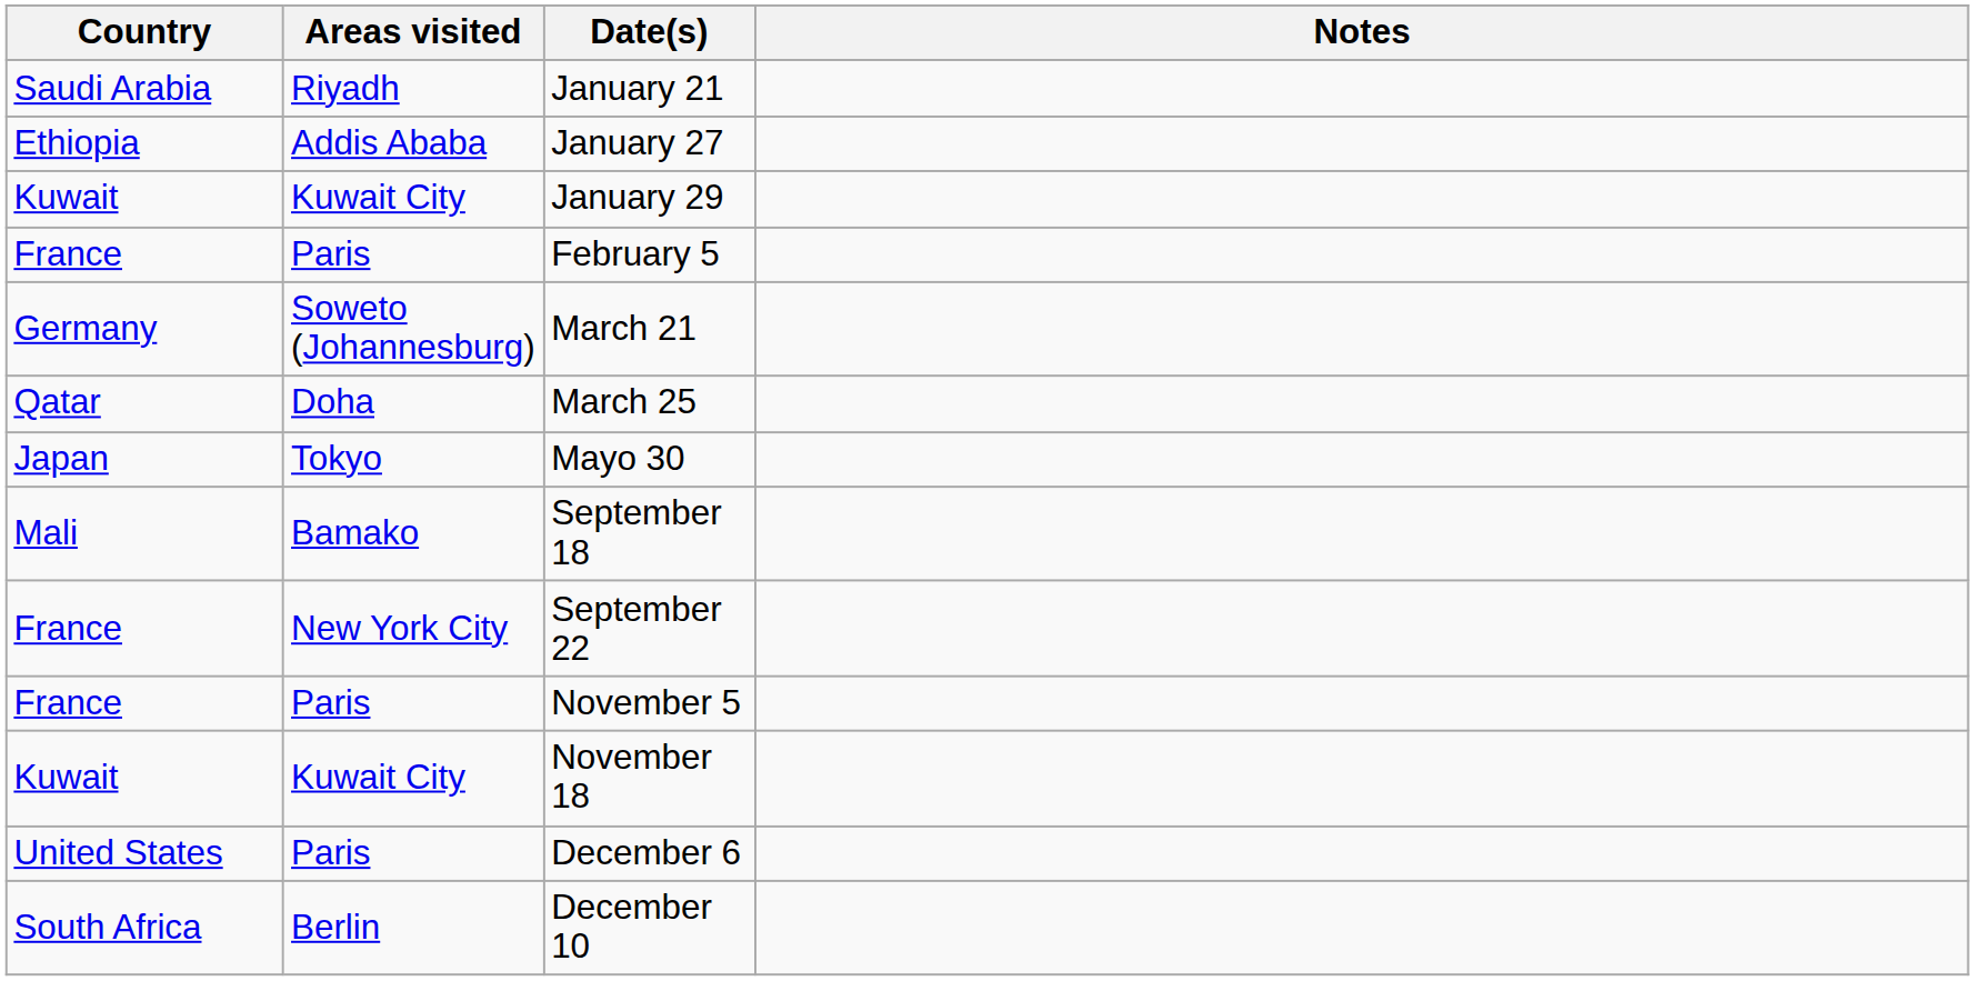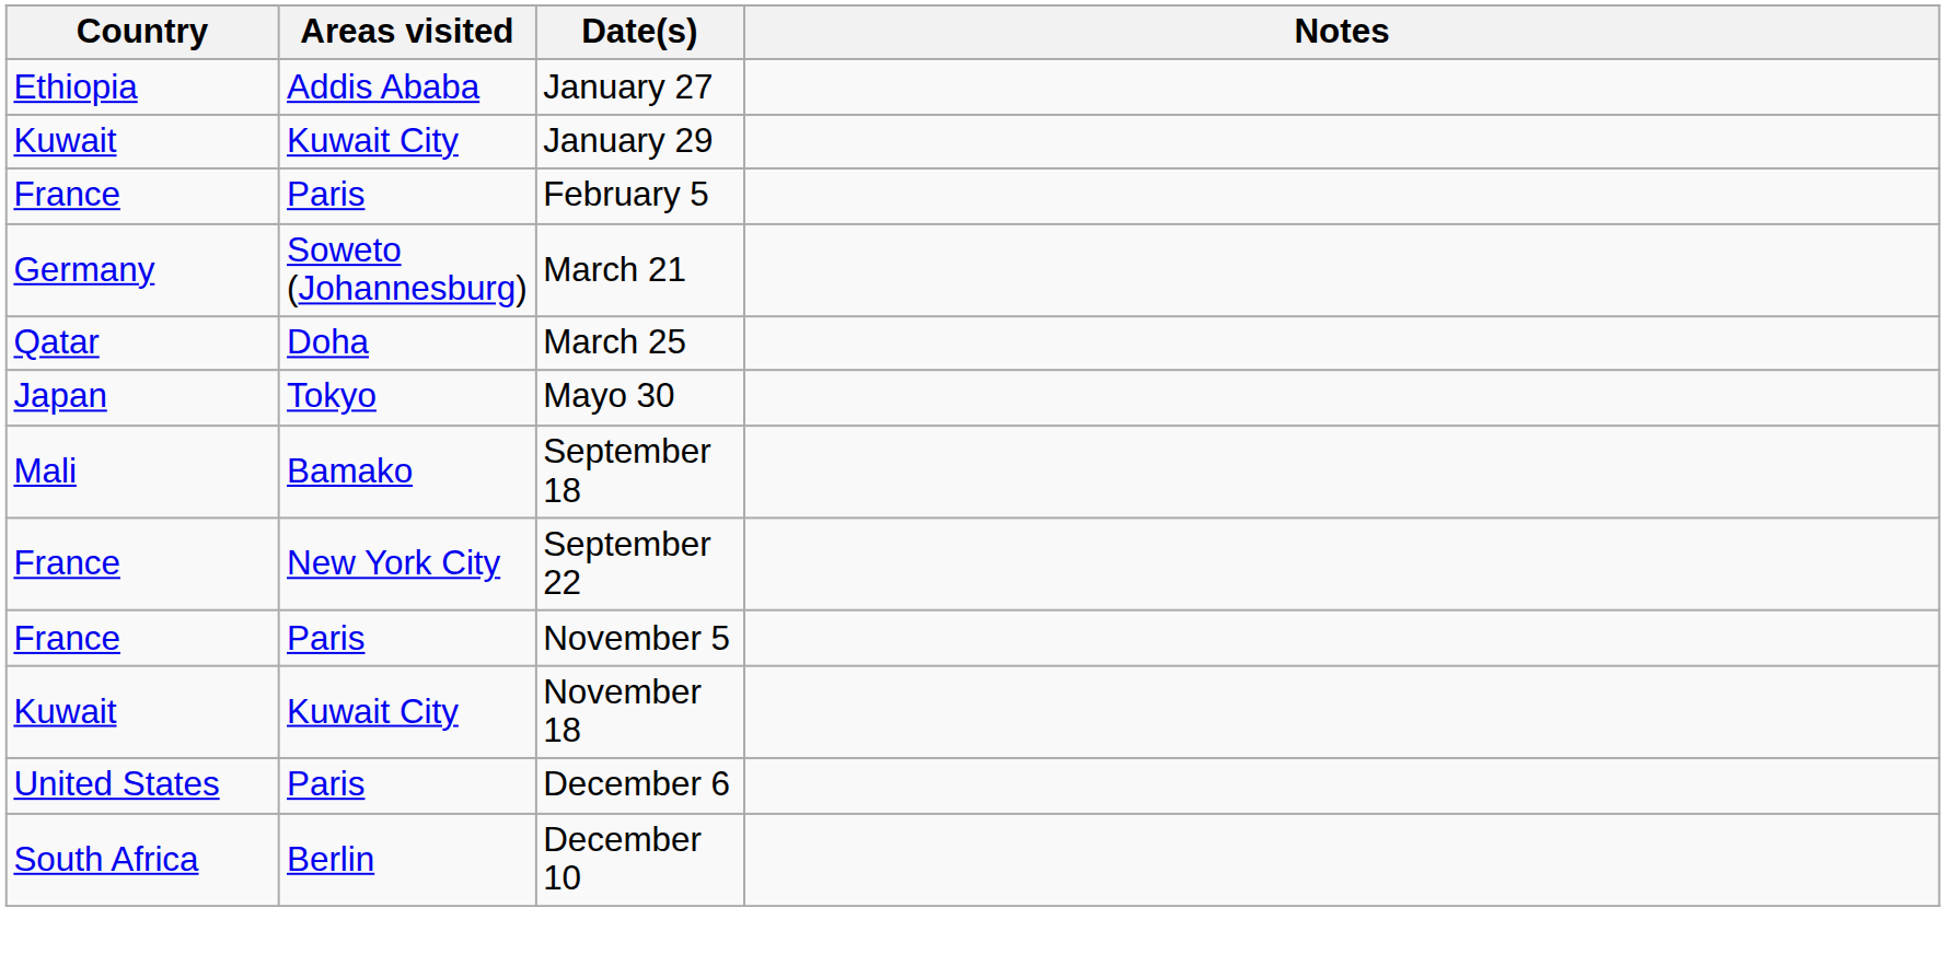 <table class="wikitable outercollapse" style="margin: 1em auto 1em auto">
 <tr>
 <th width=120>Country</th>
 <th width=100>Areas visited</th>
 <th width=90>Date(s)</th>
 <th width=550>Notes</th>
-</tr>
-<tr>
-<td> <a href='#'>Saudi Arabia</a></td>
-<td><a href='#'>Riyadh</a></td>
-<td>January 21</td>
-<td></td>
 </tr>
 <tr>
 <td> <a href='#'>Ethiopia</a></td>
 <td><a href='#'>Addis Ababa</a></td>
 <td>January 27</td>
 <td></td>
 </tr>
 <tr>
 <td> <a href='#'>Kuwait</a></td>
 <td><a href='#'>Kuwait City</a></td>
 <td>January 29</td>
 <td></td>
 </tr>
 <tr>
 <td> <a href='#'>France</a></td>
 <td><a href='#'>Paris</a></td>
 <td>February 5</td>
 <td></td>
 </tr>
 <tr>
 <td> <a href='#'>Germany</a></td>
 <td><a href='#'>Soweto</a> (<a href='#'>Johannesburg</a>)</td>
 <td>March 21</td>
 <td></td>
 </tr>
 <tr>
 <td> <a href='#'>Qatar</a></td>
 <td><a href='#'>Doha</a></td>
 <td>March 25</td>
 <td></td>
 </tr>
 <tr>
 <td> <a href='#'>Japan</a></td>
 <td><a href='#'>Tokyo</a></td>
 <td>Mayo 30</td>
 <td></td>
 </tr>
 <tr>
 <td> <a href='#'>Mali</a></td>
 <td><a href='#'>Bamako</a></td>
 <td>September 18</td>
 <td></td>
 </tr>
 <tr>
 <td> <a href='#'>France</a></td>
 <td><a href='#'>New York City</a></td>
 <td>September 22</td>
 <td></td>
 </tr>
 <tr>
 <td> <a href='#'>France</a></td>
 <td><a href='#'>Paris</a></td>
 <td>November 5</td>
 <td></td>
 </tr>
 <tr>
 <td> <a href='#'>Kuwait</a></td>
 <td><a href='#'>Kuwait City</a></td>
 <td>November 18</td>
 <td></td>
 </tr>
 <tr>
 <td> <a href='#'>United States</a></td>
 <td><a href='#'>Paris</a></td>
 <td>December 6</td>
 <td></td>
 </tr>
 <tr>
 <td> <a href='#'>South Africa</a></td>
 <td><a href='#'>Berlin</a></td>
 <td>December 10</td>
 <td></td>
 </tr>
 </table>
